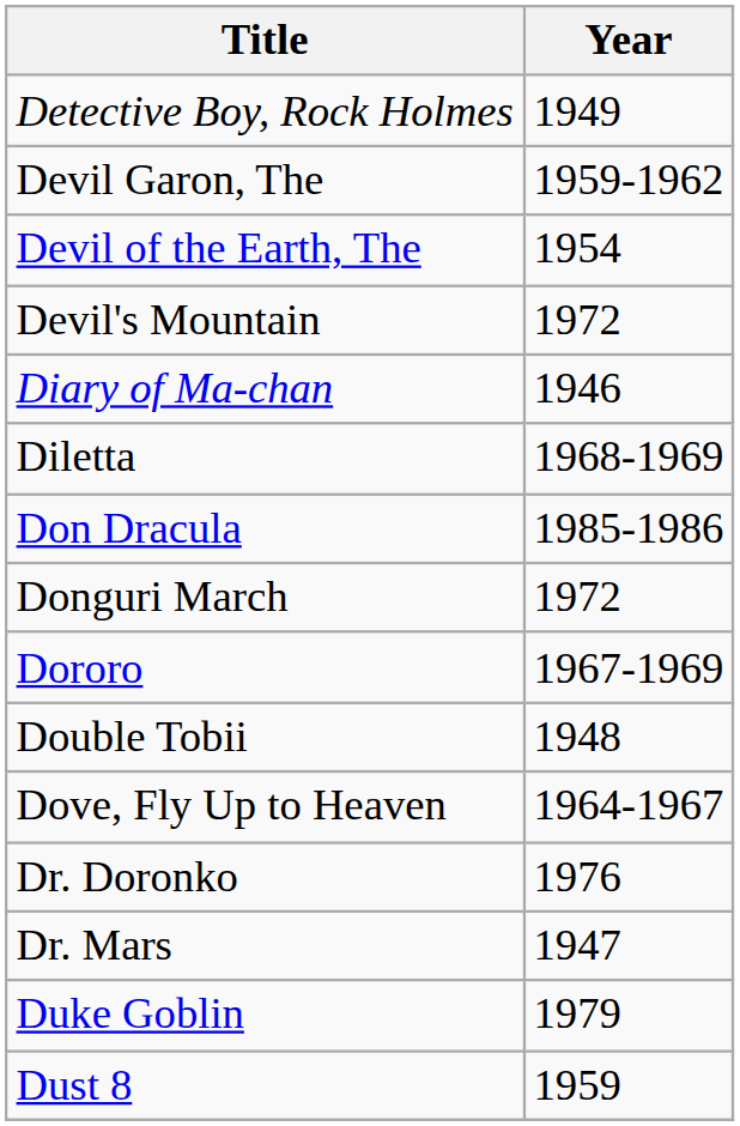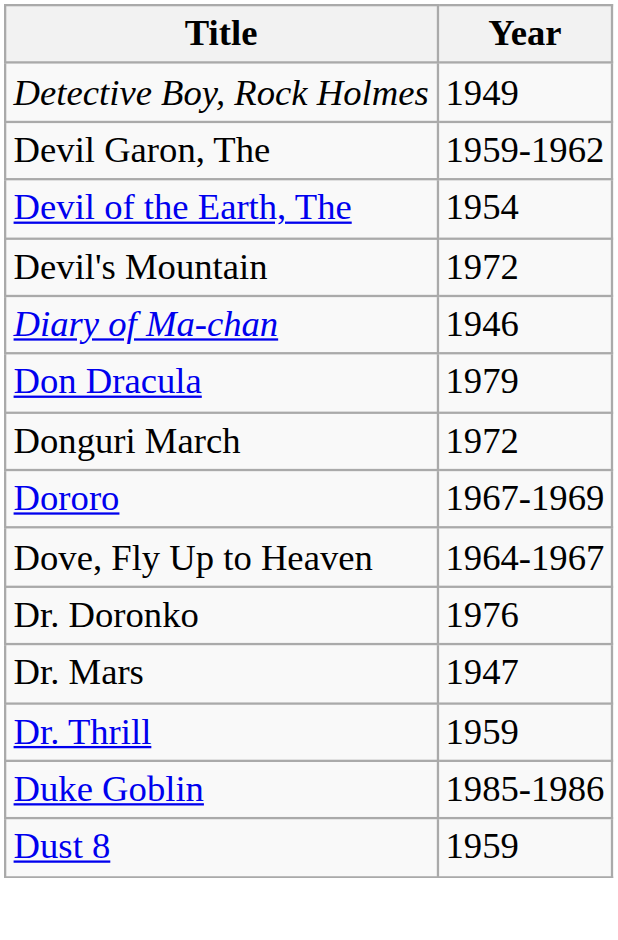 <table class="wikitable sortable">
 <tr>
 <th>Title</th>
 <th>Year</th>
 </tr>
 <tr>
 <td><em>Detective Boy, Rock Holmes</em></td>
 <td>1949</td>
 </tr>
 <tr>
 <td>Devil Garon, The</td>
 <td>1959-1962</td>
 </tr>
 <tr>
 <td><a href='#'>Devil of the Earth, The</a></td>
 <td>1954</td>
 </tr>
 <tr>
 <td>Devil's Mountain</td>
 <td>1972</td>
 </tr>
 <tr>
 <td><em><a href='#'>Diary of Ma-chan</a></em></td>
 <td>1946</td>
 </tr>
 <tr>
-<td>Diletta</td>
-<td>1968-1969</td>
-</tr>
-<tr>
 <td><a href='#'>Don Dracula</a></td>
-<td>1985-1986</td>
+<td>1979</td>
 </tr>
 <tr>
 <td>Donguri March</td>
 <td>1972</td>
 </tr>
 <tr>
 <td><a href='#'>Dororo</a></td>
 <td>1967-1969</td>
-</tr>
-<tr>
-<td>Double Tobii</td>
-<td>1948</td>
 </tr>
 <tr>
 <td>Dove, Fly Up to Heaven</td>
 <td>1964-1967</td>
 </tr>
 <tr>
 <td>Dr. Doronko</td>
 <td>1976</td>
 </tr>
 <tr>
 <td>Dr. Mars</td>
 <td>1947</td>
 </tr>
 <tr>
+<td><a href='#'>Dr. Thrill</a></td>
+<td>1959</td>
+</tr>
+<tr>
 <td><a href='#'>Duke Goblin</a></td>
-<td>1979</td>
+<td>1985-1986</td>
 </tr>
 <tr>
 <td><a href='#'>Dust 8</a></td>
 <td>1959</td>
 </tr>
 <tr>
 </tr>
 </table>
